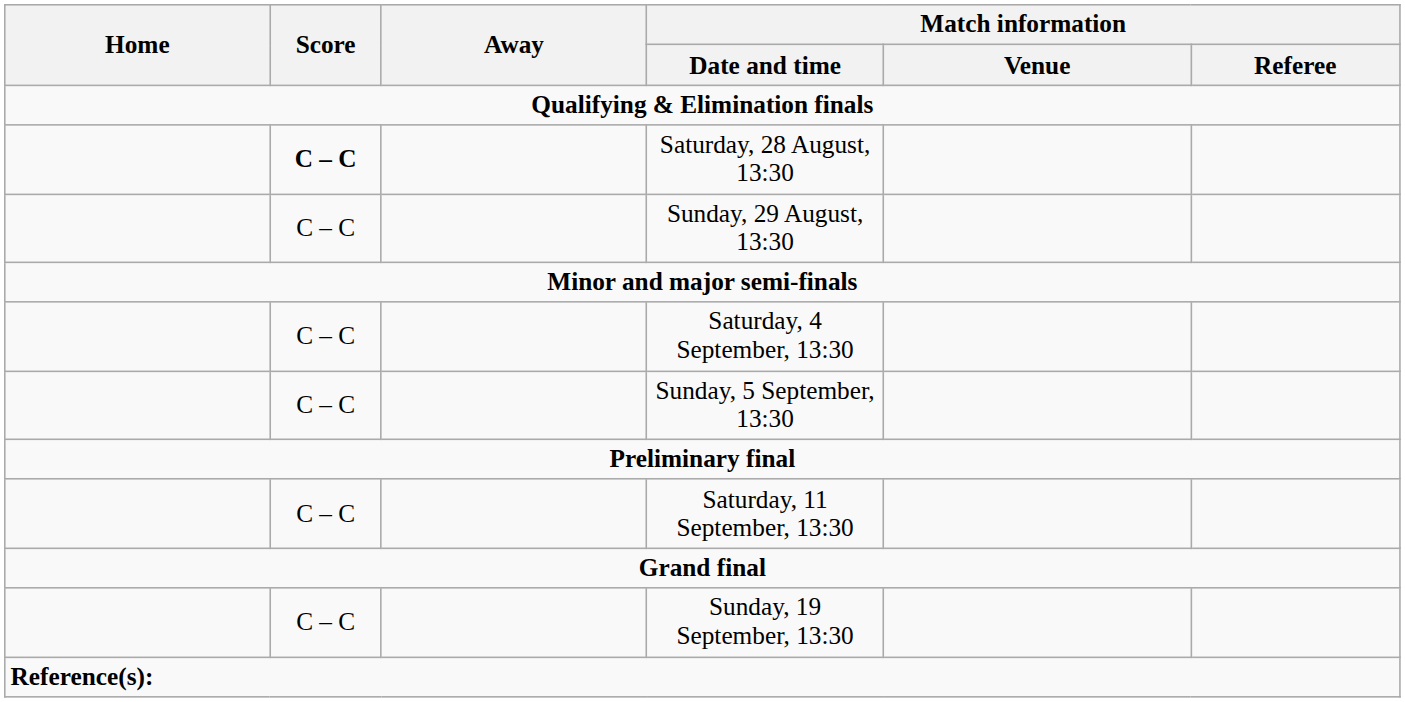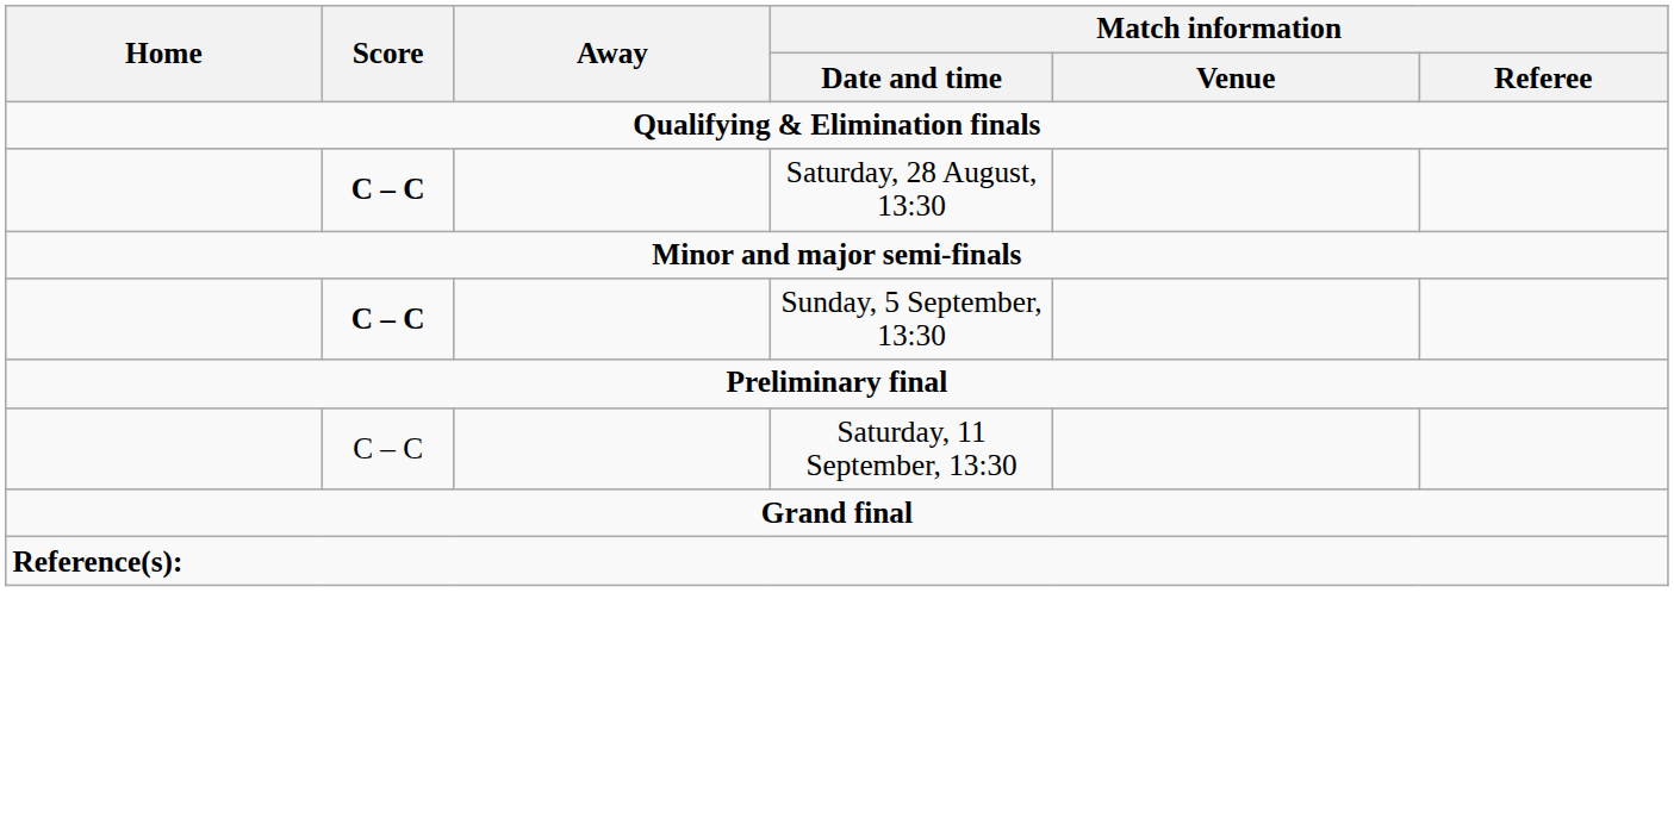 <table class="wikitable" width="100% text-align:center;">
 <tr>
 <th rowspan="2" width="19%">Home</th>
 <th rowspan="2" width="8%">Score</th>
 <th rowspan="2" width="19%">Away</th>
 <th colspan="3">Match information</th>
 </tr>
 <tr bgcolor="#CCCCCC">
 <th width="17%">Date and time</th>
 <th width="22%">Venue</th>
 <th>Referee</th>
 </tr>
 <tr>
 <td colspan="6" style="text-align:center;"><strong>Qualifying & Elimination finals</strong></td>
 </tr>
 <tr>
 <td></td>
 <td style="text-align:center;"><strong>C – C</strong></td>
 <td></td>
 <td style="text-align:center;">Saturday, 28 August, 13:30</td>
 <td style="text-align:center;"></td>
 <td style="text-align:center;"></td>
 </tr>
 <tr>
-<td></td>
-<td style="text-align:center;">C – C</td>
-<td></td>
-<td style="text-align:center;">Sunday, 29 August, 13:30</td>
-<td style="text-align:center;"></td>
-<td style="text-align:center;"></td>
-</tr>
-<tr>
 <td colspan="6" style="text-align:center;"><strong>Minor and major semi-finals</strong></td>
 </tr>
 <tr>
 <td></td>
-<td style="text-align:center;">C – C</td>
-<td></td>
-<td style="text-align:center;">Saturday, 4 September, 13:30</td>
-<td style="text-align:center;"></td>
-<td style="text-align:center;"></td>
-</tr>
-<tr>
-<td></td>
-<td style="text-align:center;">C – C</td>
+<td style="text-align:center;"><strong>C – C</strong></td>
 <td></td>
 <td style="text-align:center;">Sunday, 5 September, 13:30</td>
 <td style="text-align:center;"></td>
 <td style="text-align:center;"></td>
 </tr>
 <tr>
 <td colspan="6" style="text-align:center;"><strong>Preliminary final</strong></td>
 </tr>
 <tr>
 <td></td>
 <td style="text-align:center;">C – C</td>
 <td></td>
 <td style="text-align:center;">Saturday, 11 September, 13:30</td>
 <td style="text-align:center;"></td>
 <td style="text-align:center;"></td>
 </tr>
 <tr>
 <td colspan="6" style="text-align:center;"><strong>Grand final</strong></td>
 </tr>
 <tr>
-<td></td>
-<td style="text-align:center;">C – C</td>
-<td></td>
-<td style="text-align:center;">Sunday, 19 September, 13:30</td>
-<td style="text-align:center;"></td>
-<td style="text-align:center;"></td>
-</tr>
-<tr>
 <td colspan="6"><strong>Reference(s):</strong></td>
 </tr>
 </table>
